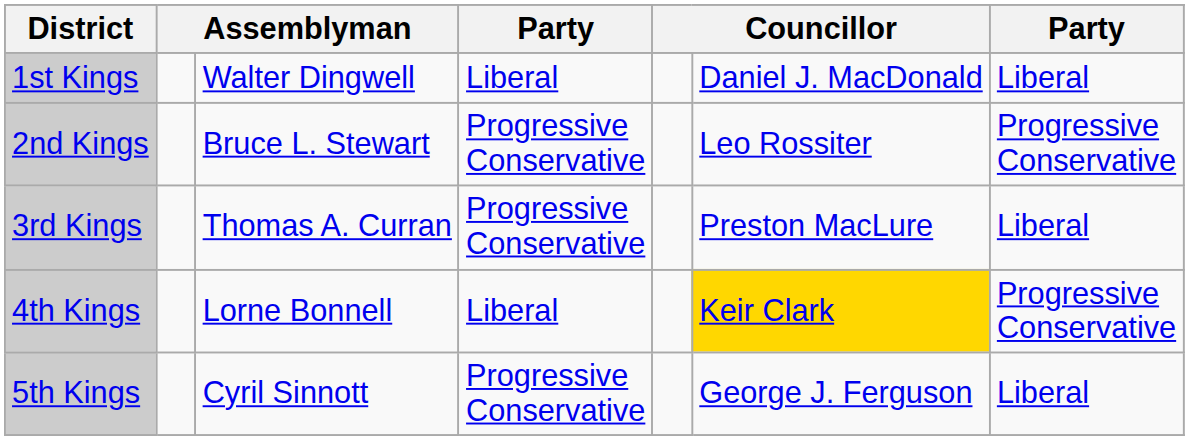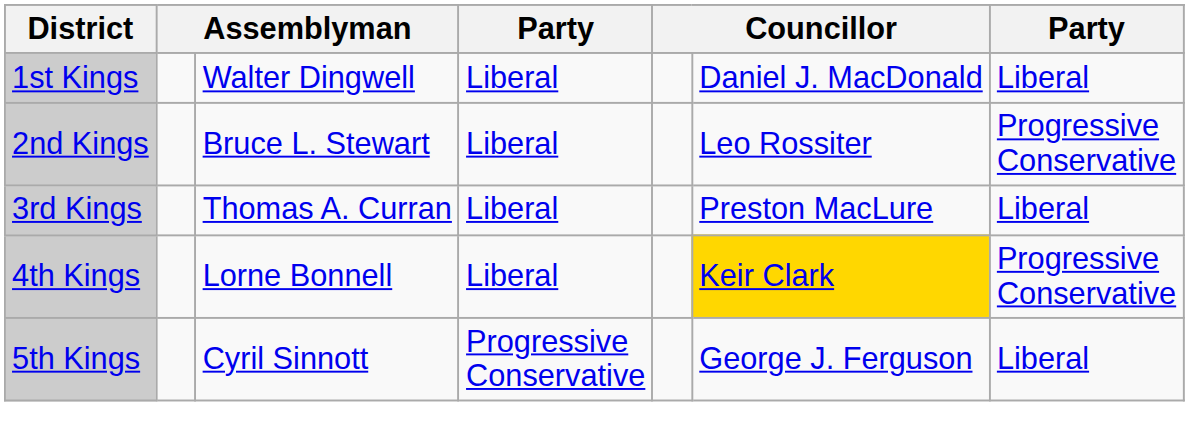 <table class="wikitable">
 <tr>
 <th>District</th>
 <th colspan="2">Assemblyman</th>
 <th>Party</th>
 <th colspan="2">Councillor</th>
 <th>Party</th>
 </tr>
 <tr>
 <td bgcolor="CCCCCC"><a href='#'>1st Kings</a></td>
 <td>   </td>
 <td><a href='#'>Walter Dingwell</a></td>
 <td><a href='#'>Liberal</a></td>
 <td>   </td>
 <td><a href='#'>Daniel J. MacDonald</a></td>
 <td><a href='#'>Liberal</a></td>
 </tr>
 <tr>
 <td bgcolor="CCCCCC"><a href='#'>2nd Kings</a></td>
 <td>   </td>
 <td><a href='#'>Bruce L. Stewart</a></td>
-<td><a href='#'>Progressive <br> Conservative</a></td>
+<td><a href='#'>Liberal</a></td>
 <td>   </td>
 <td><a href='#'>Leo Rossiter</a></td>
 <td><a href='#'>Progressive <br> Conservative</a></td>
 </tr>
 <tr>
 <td bgcolor="CCCCCC"><a href='#'>3rd Kings</a></td>
 <td>   </td>
 <td><a href='#'>Thomas A. Curran</a></td>
-<td><a href='#'>Progressive <br> Conservative</a></td>
+<td><a href='#'>Liberal</a></td>
 <td>   </td>
 <td><a href='#'>Preston MacLure</a></td>
 <td><a href='#'>Liberal</a></td>
 </tr>
 <tr>
 <td bgcolor="CCCCCC"><a href='#'>4th Kings</a></td>
 <td>   </td>
 <td><a href='#'>Lorne Bonnell</a></td>
 <td><a href='#'>Liberal</a></td>
 <td>   </td>
 <td style="background: gold;"><a href='#'>Keir Clark</a></td>
 <td><a href='#'>Progressive <br> Conservative</a></td>
 </tr>
 <tr>
 <td bgcolor="CCCCCC"><a href='#'>5th Kings</a></td>
 <td>   </td>
 <td><a href='#'>Cyril Sinnott</a></td>
 <td><a href='#'>Progressive <br> Conservative</a></td>
 <td>   </td>
 <td><a href='#'>George J. Ferguson</a></td>
 <td><a href='#'>Liberal</a></td>
 </tr>
 </table>
